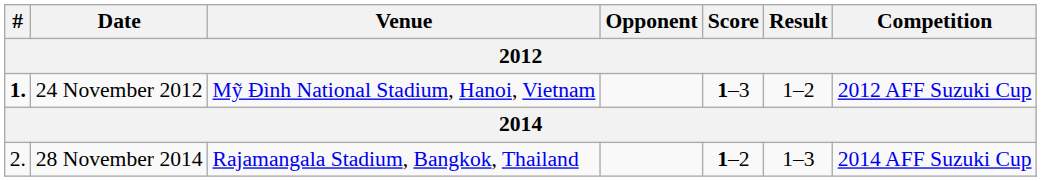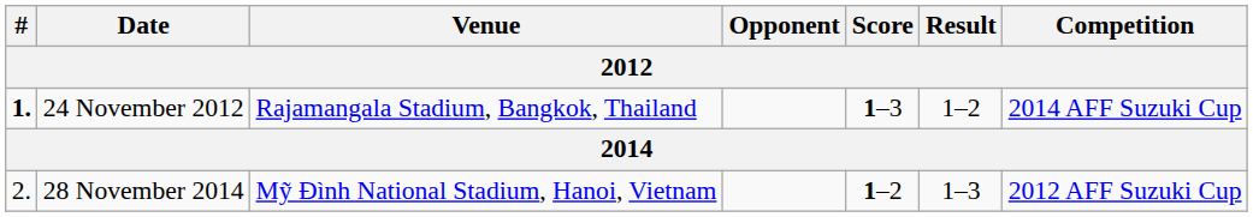 <table class="wikitable">
 <tr>
 <th>#</th>
 <th>Date</th>
 <th>Venue</th>
 <th>Opponent</th>
 <th>Score</th>
 <th>Result</th>
 <th>Competition</th>
 </tr>
 <tr>
 <th colspan="7">2012</th>
 </tr>
 <tr>
 <td><strong>1.</strong></td>
 <td>24 November 2012</td>
-<td><a href='#'>Mỹ Đình National Stadium</a>, <a href='#'>Hanoi</a>, <a href='#'>Vietnam</a></td>
+<td><a href='#'>Rajamangala Stadium</a>, <a href='#'>Bangkok</a>, <a href='#'>Thailand</a></td>
 <td></td>
 <td align=center><strong>1</strong>–3</td>
 <td align=center>1–2</td>
-<td><a href='#'>2012 AFF Suzuki Cup</a></td>
+<td><a href='#'>2014 AFF Suzuki Cup</a></td>
 </tr>
 <tr>
 <th colspan="7">2014</th>
 </tr>
 <tr>
 <td>2.</td>
 <td>28 November 2014</td>
-<td><a href='#'>Rajamangala Stadium</a>, <a href='#'>Bangkok</a>, <a href='#'>Thailand</a></td>
+<td><a href='#'>Mỹ Đình National Stadium</a>, <a href='#'>Hanoi</a>, <a href='#'>Vietnam</a></td>
 <td></td>
 <td align=center><strong>1</strong>–2</td>
 <td align=center>1–3</td>
-<td><a href='#'>2014 AFF Suzuki Cup</a></td>
+<td><a href='#'>2012 AFF Suzuki Cup</a></td>
 </tr>
 </table>
